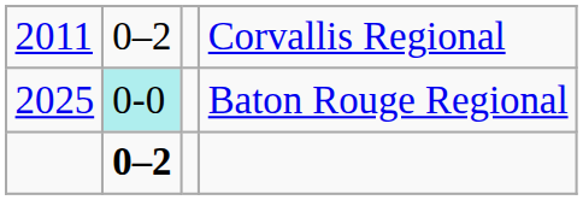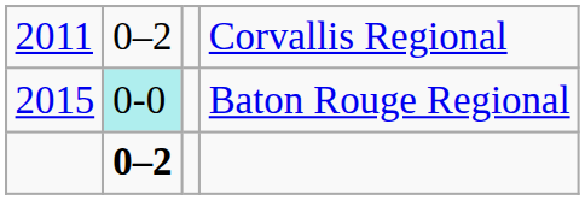 <table class="wikitable">
 <tr>
 <td><a href='#'>2011</a></td>
 <td>0–2</td>
 <td></td>
 <td><a href='#'>Corvallis Regional</a></td>
 </tr>
 <tr>
-<td><a href='#'>2025</a></td>
+<td><a href='#'>2015</a></td>
 <td style="background: paleturquoise;">0-0</td>
 <td></td>
 <td><a href='#'>Baton Rouge Regional</a></td>
 </tr>
 <tr>
 <td></td>
 <td><strong>0–2</strong></td>
 <td><strong></strong></td>
 <td></td>
 </tr>
 </table>
